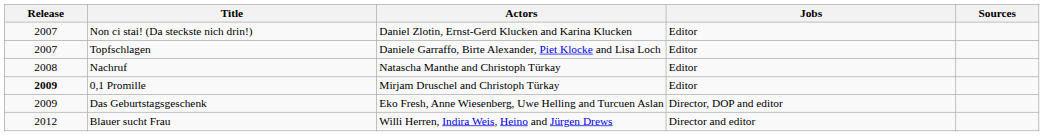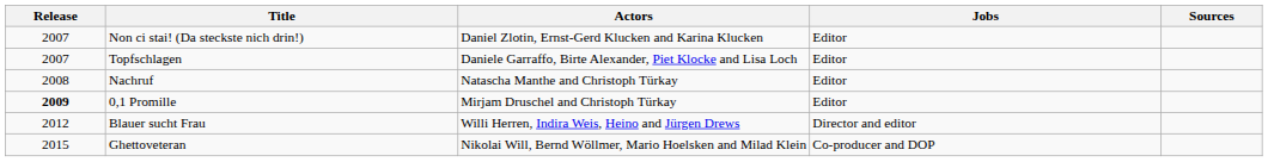 <table class="wikitable zebra toptextcells sortable">
 <tr class="hintergrundfarbe5">
 <th width="8%">Release</th>
 <th width="28%">Title</th>
 <th width="28%">Actors</th>
 <th width="28%">Jobs</th>
 <th width="8%">Sources</th>
 </tr>
 <tr>
 <td align="center">2007</td>
 <td>Non ci stai! (Da steckste nich drin!)</td>
 <td>Daniel Zlotin, Ernst-Gerd Klucken and Karina Klucken</td>
 <td>Editor</td>
 <td align="center"></td>
 </tr>
 <tr>
 <td align="center">2007</td>
 <td>Topfschlagen</td>
 <td>Daniele Garraffo, Birte Alexander, <a href='#'>Piet Klocke</a> and Lisa Loch</td>
 <td>Editor</td>
 <td align="center"></td>
 </tr>
 <tr>
 <td align="center">2008</td>
 <td>Nachruf</td>
 <td>Natascha Manthe and Christoph Türkay</td>
 <td>Editor</td>
 <td align="center"></td>
 </tr>
 <tr>
 <td align="center"><strong>2009</strong></td>
 <td>0,1 Promille</td>
 <td>Mirjam Druschel and Christoph Türkay</td>
 <td>Editor</td>
 <td align="center"></td>
 </tr>
 <tr>
-<td align="center">2009</td>
-<td>Das Geburtstagsgeschenk</td>
-<td>Eko Fresh, Anne Wiesenberg, Uwe Helling and Turcuen Aslan</td>
-<td>Director, DOP and editor</td>
-<td align="center"></td>
-</tr>
-<tr>
 <td align="center">2012</td>
 <td>Blauer sucht Frau</td>
 <td>Willi Herren, <a href='#'>Indira Weis</a>, <a href='#'>Heino</a> and <a href='#'>Jürgen Drews</a></td>
 <td>Director and editor</td>
 <td align="center"></td>
 </tr>
+<tr>
+<td align="center">2015</td>
+<td>Ghettoveteran</td>
+<td>Nikolai Will, Bernd Wöllmer, Mario Hoelsken and Milad Klein</td>
+<td>Co-producer and DOP</td>
+<td align="center"></td>
+</tr>
 </table>
